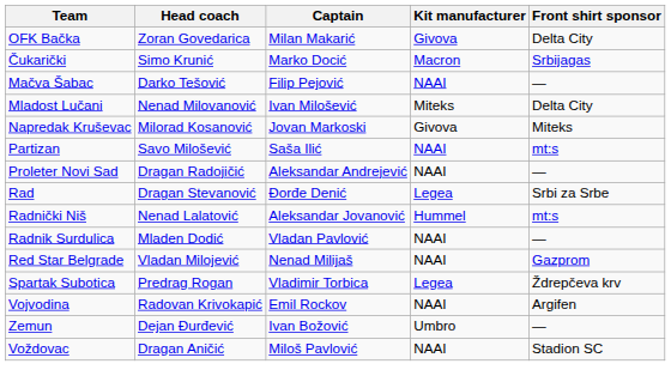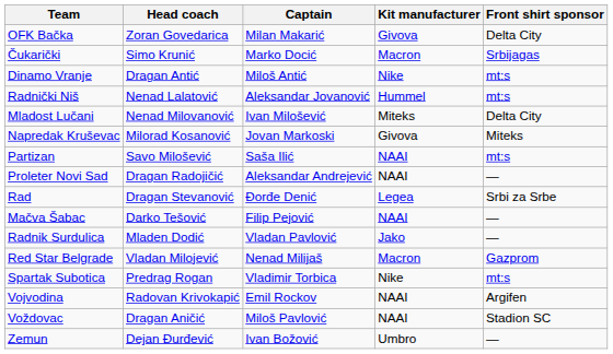 <table class="wikitable sortable" style="text-align:left">
 <tr>
 <th>Team</th>
 <th>Head coach</th>
 <th>Captain</th>
 <th>Kit manufacturer</th>
 <th>Front shirt sponsor</th>
 </tr>
 <tr>
 <td><a href='#'>OFK Bačka</a></td>
 <td> <a href='#'>Zoran Govedarica</a></td>
 <td> <a href='#'>Milan Makarić</a></td>
 <td><a href='#'>Givova</a></td>
 <td>Delta City</td>
 </tr>
 <tr>
 <td><a href='#'>Čukarički</a></td>
 <td> <a href='#'>Simo Krunić</a></td>
 <td> <a href='#'>Marko Docić</a></td>
 <td><a href='#'>Macron</a></td>
 <td><a href='#'>Srbijagas</a></td>
 </tr>
 <tr>
-<td><a href='#'>Mačva Šabac</a></td>
-<td> <a href='#'>Darko Tešović</a></td>
-<td> <a href='#'>Filip Pejović</a></td>
-<td><a href='#'>NAAI</a></td>
-<td>—</td>
+<td><a href='#'>Dinamo Vranje</a></td>
+<td> <a href='#'>Dragan Antić</a></td>
+<td> <a href='#'>Miloš Antić</a></td>
+<td><a href='#'>Nike</a></td>
+<td><a href='#'>mt:s</a></td>
+</tr>
+<tr>
+<td><a href='#'>Radnički Niš</a></td>
+<td> <a href='#'>Nenad Lalatović</a></td>
+<td> <a href='#'>Aleksandar Jovanović</a></td>
+<td><a href='#'>Hummel</a></td>
+<td><a href='#'>mt:s</a></td>
 </tr>
 <tr>
 <td><a href='#'>Mladost Lučani</a></td>
 <td> <a href='#'>Nenad Milovanović</a></td>
 <td> <a href='#'>Ivan Milošević</a></td>
 <td>Miteks</td>
 <td>Delta City</td>
 </tr>
 <tr>
 <td><a href='#'>Napredak Kruševac</a></td>
 <td> <a href='#'>Milorad Kosanović</a></td>
 <td> <a href='#'>Jovan Markoski</a></td>
 <td>Givova</td>
 <td>Miteks</td>
 </tr>
 <tr>
 <td><a href='#'>Partizan</a></td>
 <td> <a href='#'>Savo Milošević</a></td>
 <td> <a href='#'>Saša Ilić</a></td>
 <td><a href='#'>NAAI</a></td>
 <td><a href='#'>mt:s</a></td>
 </tr>
 <tr>
 <td><a href='#'>Proleter Novi Sad</a></td>
 <td> <a href='#'>Dragan Radojičić</a></td>
 <td> <a href='#'>Aleksandar Andrejević</a></td>
 <td>NAAI</td>
 <td>—</td>
 </tr>
 <tr>
 <td><a href='#'>Rad</a></td>
 <td> <a href='#'>Dragan Stevanović</a></td>
 <td> <a href='#'>Đorđe Denić</a></td>
 <td><a href='#'>Legea</a></td>
 <td>Srbi za Srbe</td>
 </tr>
 <tr>
-<td><a href='#'>Radnički Niš</a></td>
-<td> <a href='#'>Nenad Lalatović</a></td>
-<td> <a href='#'>Aleksandar Jovanović</a></td>
-<td><a href='#'>Hummel</a></td>
-<td><a href='#'>mt:s</a></td>
+<td><a href='#'>Mačva Šabac</a></td>
+<td> <a href='#'>Darko Tešović</a></td>
+<td> <a href='#'>Filip Pejović</a></td>
+<td><a href='#'>NAAI</a></td>
+<td>—</td>
 </tr>
 <tr>
 <td><a href='#'>Radnik Surdulica</a></td>
 <td> <a href='#'>Mladen Dodić</a></td>
 <td> <a href='#'>Vladan Pavlović</a></td>
-<td>NAAI</td>
+<td><a href='#'>Jako</a></td>
 <td>—</td>
 </tr>
 <tr>
 <td><a href='#'>Red Star Belgrade</a></td>
 <td> <a href='#'>Vladan Milojević</a></td>
 <td> <a href='#'>Nenad Milijaš</a></td>
-<td>NAAI</td>
+<td><a href='#'>Macron</a></td>
 <td><a href='#'>Gazprom</a></td>
 </tr>
 <tr>
 <td><a href='#'>Spartak Subotica</a></td>
 <td> <a href='#'>Predrag Rogan</a></td>
 <td> <a href='#'>Vladimir Torbica</a></td>
-<td><a href='#'>Legea</a></td>
-<td>Ždrepčeva krv</td>
+<td>Nike</td>
+<td><a href='#'>mt:s</a></td>
 </tr>
 <tr>
 <td><a href='#'>Vojvodina</a></td>
 <td> <a href='#'>Radovan Krivokapić</a></td>
 <td> <a href='#'>Emil Rockov</a></td>
 <td>NAAI</td>
 <td>Argifen</td>
 </tr>
 <tr>
+<td><a href='#'>Voždovac</a></td>
+<td> <a href='#'>Dragan Aničić</a></td>
+<td> <a href='#'>Miloš Pavlović</a></td>
+<td>NAAI</td>
+<td>Stadion SC</td>
+</tr>
+<tr>
 <td><a href='#'>Zemun</a></td>
 <td> <a href='#'>Dejan Đurđević</a></td>
 <td> <a href='#'>Ivan Božović</a></td>
 <td>Umbro</td>
 <td>—</td>
 </tr>
-<tr>
-<td><a href='#'>Voždovac</a></td>
-<td> <a href='#'>Dragan Aničić</a></td>
-<td> <a href='#'>Miloš Pavlović</a></td>
-<td>NAAI</td>
-<td>Stadion SC</td>
-</tr>
 </table>
